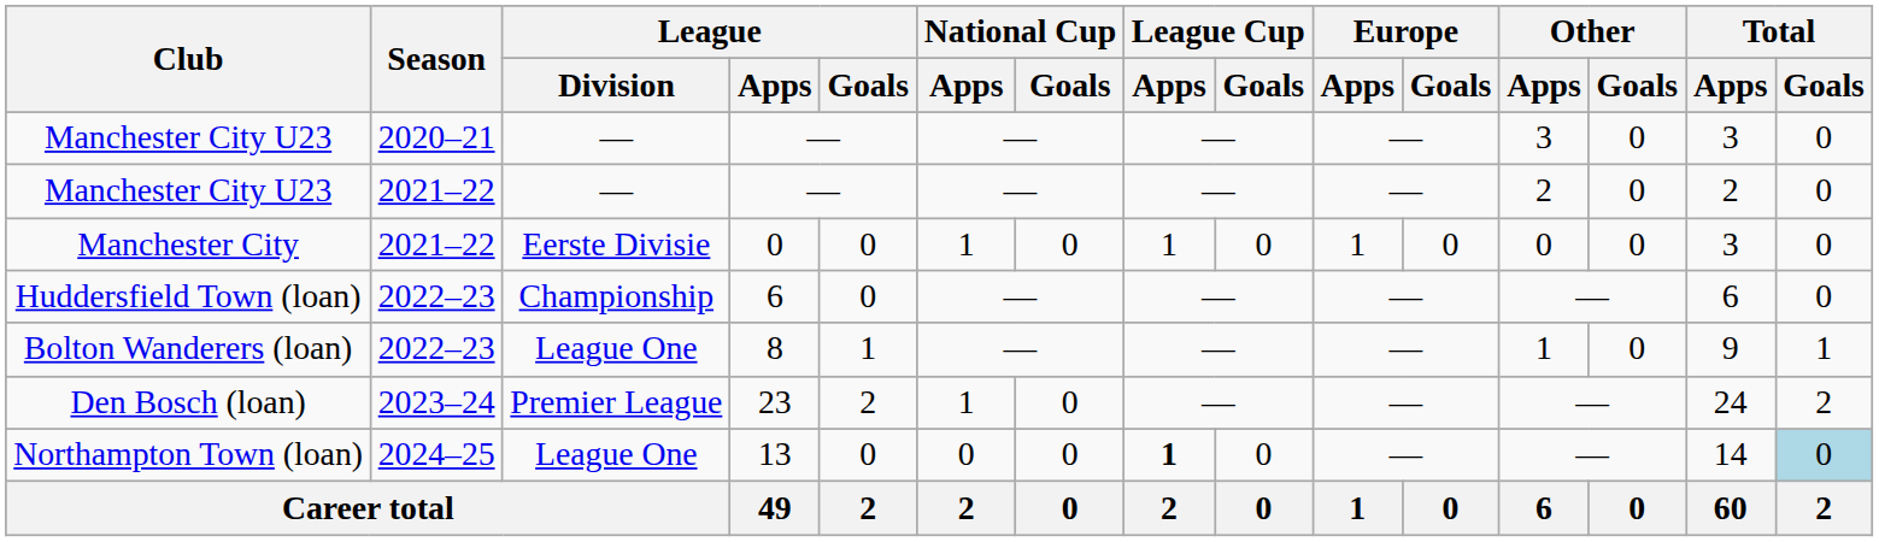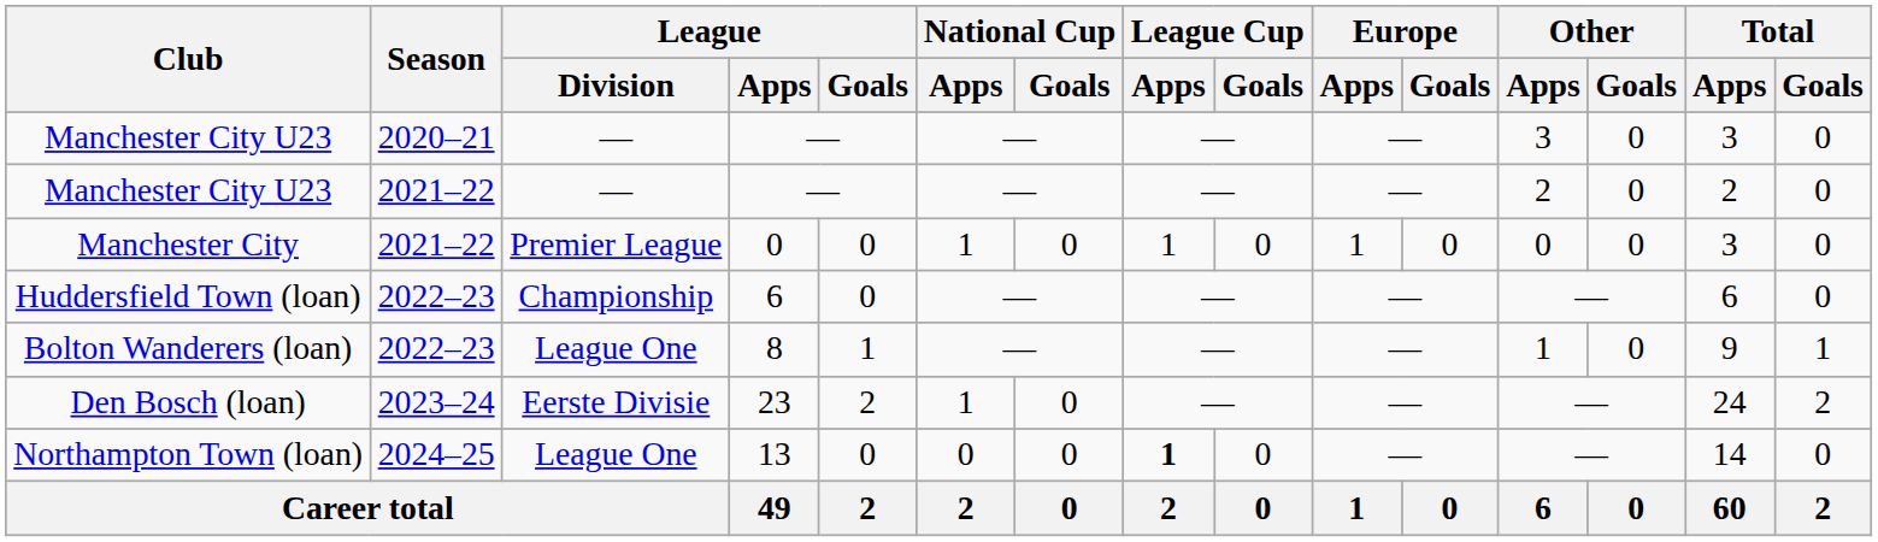 <table class="wikitable" style="text-align:center">
 <tr>
 <th rowspan="2">Club</th>
 <th rowspan="2">Season</th>
 <th colspan="3">League</th>
 <th colspan="2">National Cup</th>
 <th colspan="2">League Cup</th>
 <th colspan="2">Europe</th>
 <th colspan="2">Other</th>
 <th colspan="2">Total</th>
 </tr>
 <tr>
 <th>Division</th>
 <th>Apps</th>
 <th>Goals</th>
 <th>Apps</th>
 <th>Goals</th>
 <th>Apps</th>
 <th>Goals</th>
 <th>Apps</th>
 <th>Goals</th>
 <th>Apps</th>
 <th>Goals</th>
 <th>Apps</th>
 <th>Goals</th>
 </tr>
 <tr>
 <td><a href='#'>Manchester City U23</a></td>
 <td><a href='#'>2020–21</a></td>
 <td>—</td>
 <td colspan="2">—</td>
 <td colspan="2">—</td>
 <td colspan="2">—</td>
 <td colspan="2">—</td>
 <td>3</td>
 <td>0</td>
 <td>3</td>
 <td>0</td>
 </tr>
 <tr>
 <td><a href='#'>Manchester City U23</a></td>
 <td><a href='#'>2021–22</a></td>
 <td>—</td>
 <td colspan="2">—</td>
 <td colspan="2">—</td>
 <td colspan="2">—</td>
 <td colspan="2">—</td>
 <td>2</td>
 <td>0</td>
 <td>2</td>
 <td>0</td>
 </tr>
 <tr>
 <td><a href='#'>Manchester City</a></td>
 <td><a href='#'>2021–22</a></td>
-<td><a href='#'>Eerste Divisie</a></td>
+<td><a href='#'>Premier League</a></td>
 <td>0</td>
 <td>0</td>
 <td>1</td>
 <td>0</td>
 <td>1</td>
 <td>0</td>
 <td>1</td>
 <td>0</td>
 <td>0</td>
 <td>0</td>
 <td>3</td>
 <td>0</td>
 </tr>
 <tr>
 <td><a href='#'>Huddersfield Town</a> (loan)</td>
 <td><a href='#'>2022–23</a></td>
 <td><a href='#'>Championship</a></td>
 <td>6</td>
 <td>0</td>
 <td colspan=2>—</td>
 <td colspan=2>—</td>
 <td colspan=2>—</td>
 <td colspan=2>—</td>
 <td>6</td>
 <td>0</td>
 </tr>
 <tr>
 <td><a href='#'>Bolton Wanderers</a> (loan)</td>
 <td><a href='#'>2022–23</a></td>
 <td><a href='#'>League One</a></td>
 <td>8</td>
 <td>1</td>
 <td colspan=2>—</td>
 <td colspan=2>—</td>
 <td colspan=2>—</td>
 <td>1</td>
 <td>0</td>
 <td>9</td>
 <td>1</td>
 </tr>
 <tr>
 <td><a href='#'>Den Bosch</a> (loan)</td>
 <td><a href='#'>2023–24</a></td>
-<td><a href='#'>Premier League</a></td>
+<td><a href='#'>Eerste Divisie</a></td>
 <td>23</td>
 <td>2</td>
 <td>1</td>
 <td>0</td>
 <td colspan=2>—</td>
 <td colspan=2>—</td>
 <td colspan=2>—</td>
 <td>24</td>
 <td>2</td>
 </tr>
 <tr>
 <td><a href='#'>Northampton Town</a> (loan)</td>
 <td><a href='#'>2024–25</a></td>
 <td><a href='#'>League One</a></td>
 <td>13</td>
 <td>0</td>
 <td>0</td>
 <td>0</td>
 <td><strong>1</strong></td>
 <td>0</td>
 <td colspan=2>—</td>
 <td colspan=2>—</td>
 <td>14</td>
-<td style="background: lightblue;">0</td>
+<td>0</td>
 </tr>
 <tr>
 <th colspan="3">Career total</th>
 <th>49</th>
 <th>2</th>
 <th>2</th>
 <th>0</th>
 <th>2</th>
 <th>0</th>
 <th>1</th>
 <th>0</th>
 <th>6</th>
 <th>0</th>
 <th>60</th>
 <th>2</th>
 </tr>
 </table>
